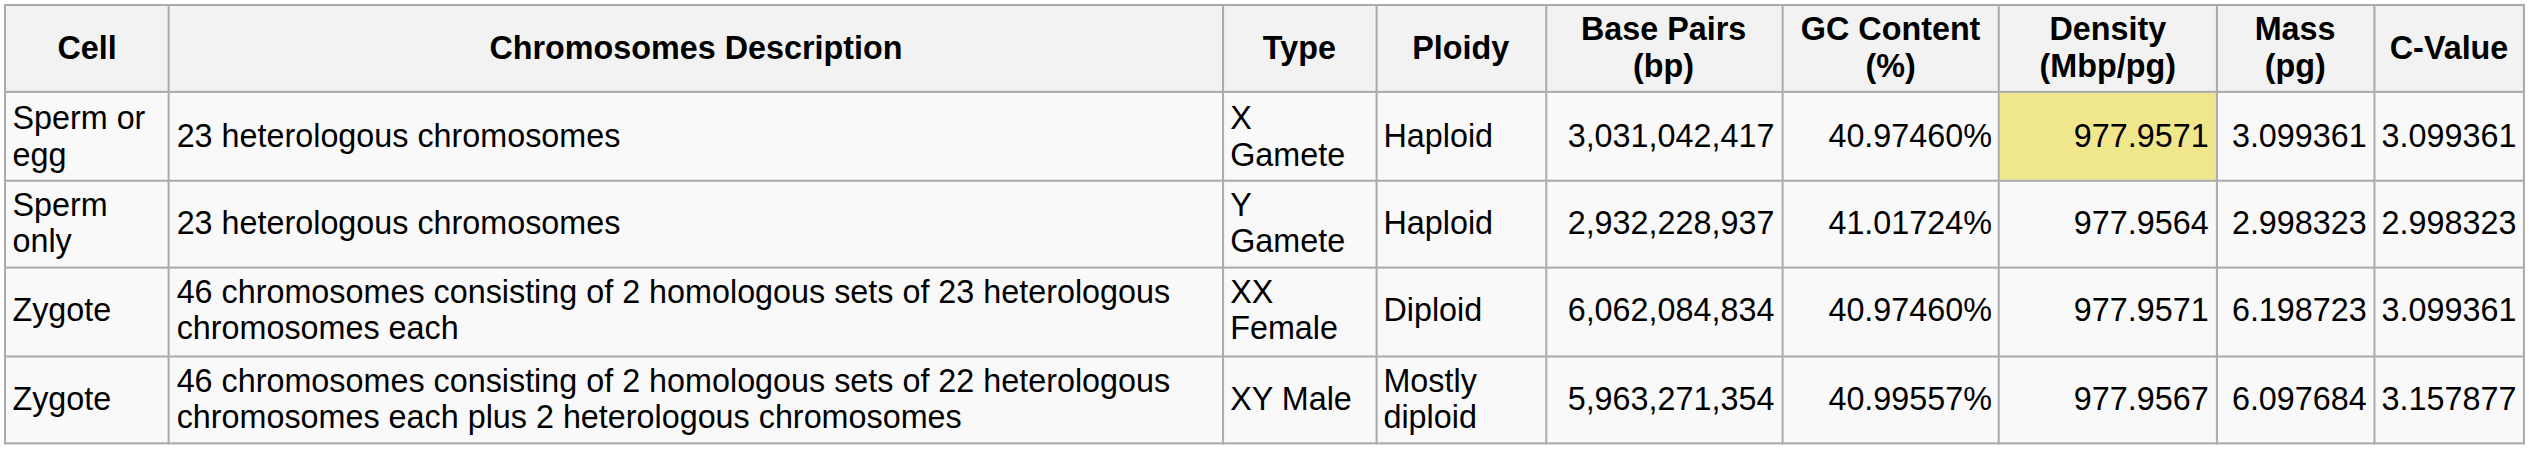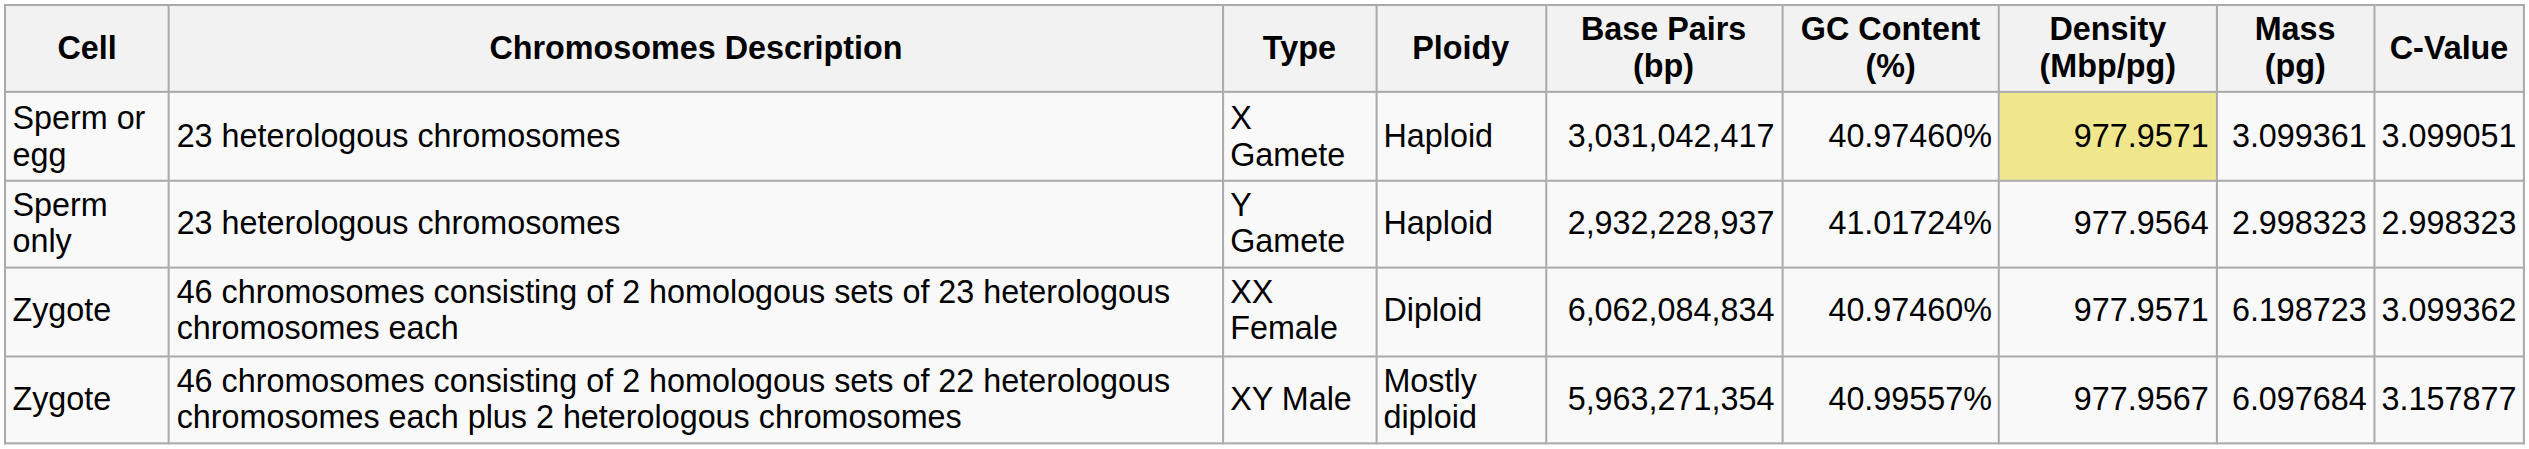 <table class="wikitable">
 <tr>
 <th>Cell</th>
 <th>Chromosomes Description</th>
 <th>Type</th>
 <th>Ploidy</th>
 <th>Base Pairs (bp)</th>
 <th>GC Content (%)</th>
 <th>Density (Mbp/pg)</th>
 <th>Mass (pg)</th>
 <th>C-Value</th>
 </tr>
 <tr>
 <td>Sperm or egg</td>
 <td>23 heterologous chromosomes</td>
 <td>X Gamete</td>
 <td>Haploid</td>
 <td align="right">3,031,042,417</td>
 <td align="right">40.97460%</td>
 <td align="right" style="background: khaki;">977.9571</td>
 <td align="right">3.099361</td>
-<td>3.099361</td>
+<td>3.099051</td>
 </tr>
 <tr>
 <td>Sperm only</td>
 <td>23 heterologous chromosomes</td>
 <td>Y Gamete</td>
 <td>Haploid</td>
 <td align="right">2,932,228,937</td>
 <td align="right">41.01724%</td>
 <td align="right">977.9564</td>
 <td align="right">2.998323</td>
 <td>2.998323</td>
 </tr>
 <tr>
 <td>Zygote</td>
 <td>46 chromosomes consisting of 2 homologous sets of 23 heterologous chromosomes each</td>
 <td>XX Female</td>
 <td>Diploid</td>
 <td align="right">6,062,084,834</td>
 <td align="right">40.97460%</td>
 <td align="right">977.9571</td>
 <td align="right">6.198723</td>
-<td>3.099361</td>
+<td>3.099362</td>
 </tr>
 <tr>
 <td>Zygote</td>
 <td>46 chromosomes consisting of 2 homologous sets of 22 heterologous chromosomes each plus 2 heterologous chromosomes</td>
 <td>XY Male</td>
 <td>Mostly diploid</td>
 <td align="right">5,963,271,354</td>
 <td align="right">40.99557%</td>
 <td align="right">977.9567</td>
 <td align="right">6.097684</td>
 <td>3.157877</td>
 </tr>
 </table>
